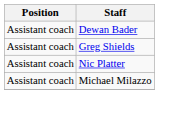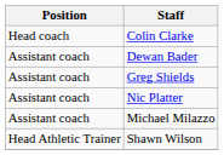 <table class="wikitable">
 <tr>
 <th>Position</th>
 <th>Staff</th>
+</tr>
+<tr>
+<td>Head coach</td>
+<td> <a href='#'>Colin Clarke</a></td>
 </tr>
 <tr>
 <td>Assistant coach</td>
 <td> <a href='#'>Dewan Bader</a></td>
 </tr>
 <tr>
 <td>Assistant coach</td>
 <td> <a href='#'>Greg Shields</a></td>
 </tr>
 <tr>
 <td>Assistant coach</td>
 <td> <a href='#'>Nic Platter</a></td>
 </tr>
 <tr>
 <td>Assistant coach</td>
 <td> Michael Milazzo</td>
 </tr>
 <tr>
+<td>Head Athletic Trainer</td>
+<td> Shawn Wilson</td>
+</tr>
+<tr>
 </tr>
 </table>
